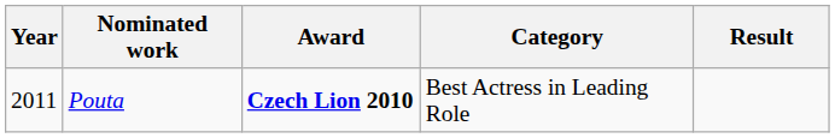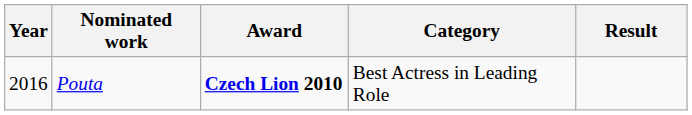 <table class="wikitable">
 <tr>
 <th>Year</th>
 <th width="115">Nominated work</th>
 <th width="115">Award</th>
 <th width="180">Category</th>
 <th width="85">Result</th>
 </tr>
 <tr>
-<td>2011</td>
+<td>2016</td>
 <td><em><a href='#'>Pouta</a></em></td>
 <td><strong><a href='#'>Czech Lion</a> 2010</strong></td>
 <td>Best Actress in Leading Role</td>
 <td></td>
 </tr>
 </table>
